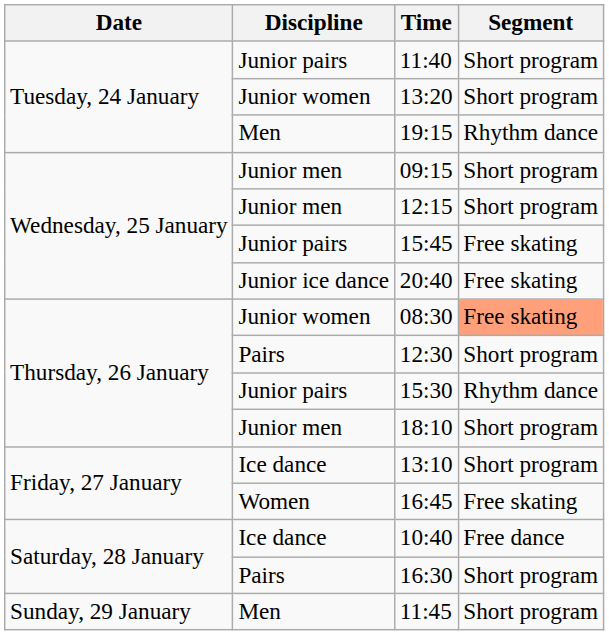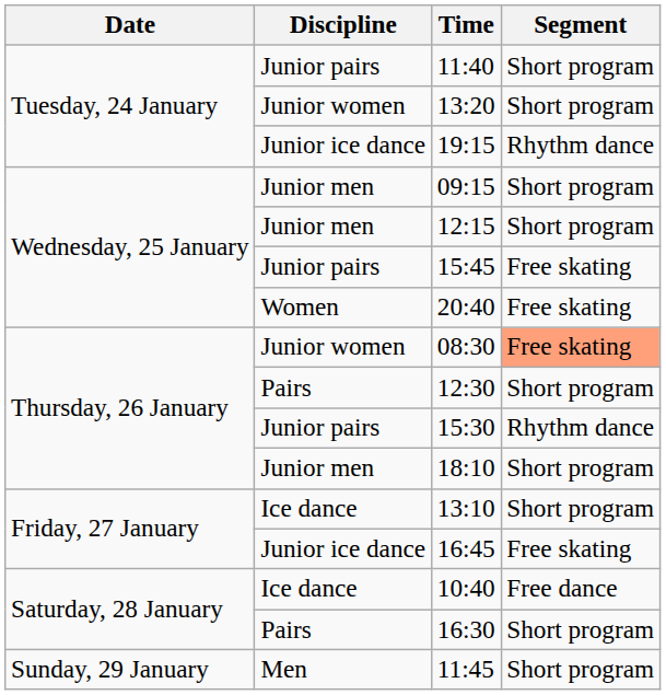 <table class="wikitable">
 <tr>
 <th>Date</th>
 <th>Discipline</th>
 <th>Time</th>
 <th>Segment</th>
 </tr>
 <tr>
 <td rowspan=3>Tuesday, 24 January</td>
 <td>Junior pairs</td>
 <td>11:40</td>
 <td>Short program</td>
 </tr>
 <tr>
 <td>Junior women</td>
 <td>13:20</td>
 <td>Short program</td>
 </tr>
 <tr>
-<td>Men</td>
+<td>Junior ice dance</td>
 <td>19:15</td>
 <td>Rhythm dance</td>
 </tr>
 <tr>
 <td rowspan=4>Wednesday, 25 January</td>
 <td>Junior men</td>
 <td>09:15</td>
 <td>Short program</td>
 </tr>
 <tr>
 <td>Junior men</td>
 <td>12:15</td>
 <td>Short program</td>
 </tr>
 <tr>
 <td>Junior pairs</td>
 <td>15:45</td>
 <td>Free skating</td>
 </tr>
 <tr>
-<td>Junior ice dance</td>
+<td>Women</td>
 <td>20:40</td>
 <td>Free skating</td>
 </tr>
 <tr>
 <td rowspan=4>Thursday, 26 January</td>
 <td>Junior women</td>
 <td>08:30</td>
 <td style="background: lightsalmon;">Free skating</td>
 </tr>
 <tr>
 <td>Pairs</td>
 <td>12:30</td>
 <td>Short program</td>
 </tr>
 <tr>
 <td>Junior pairs</td>
 <td>15:30</td>
 <td>Rhythm dance</td>
 </tr>
 <tr>
 <td>Junior men</td>
 <td>18:10</td>
 <td>Short program</td>
 </tr>
 <tr>
 <td rowspan=2>Friday, 27 January</td>
 <td>Ice dance</td>
 <td>13:10</td>
 <td>Short program</td>
 </tr>
 <tr>
-<td>Women</td>
+<td>Junior ice dance</td>
 <td>16:45</td>
 <td>Free skating</td>
 </tr>
 <tr>
 <td rowspan=2>Saturday, 28 January</td>
 <td>Ice dance</td>
 <td>10:40</td>
 <td>Free dance</td>
 </tr>
 <tr>
 <td>Pairs</td>
 <td>16:30</td>
 <td>Short program</td>
 </tr>
 <tr>
 <td>Sunday, 29 January</td>
 <td>Men</td>
 <td>11:45</td>
 <td>Short program</td>
 </tr>
 </table>
